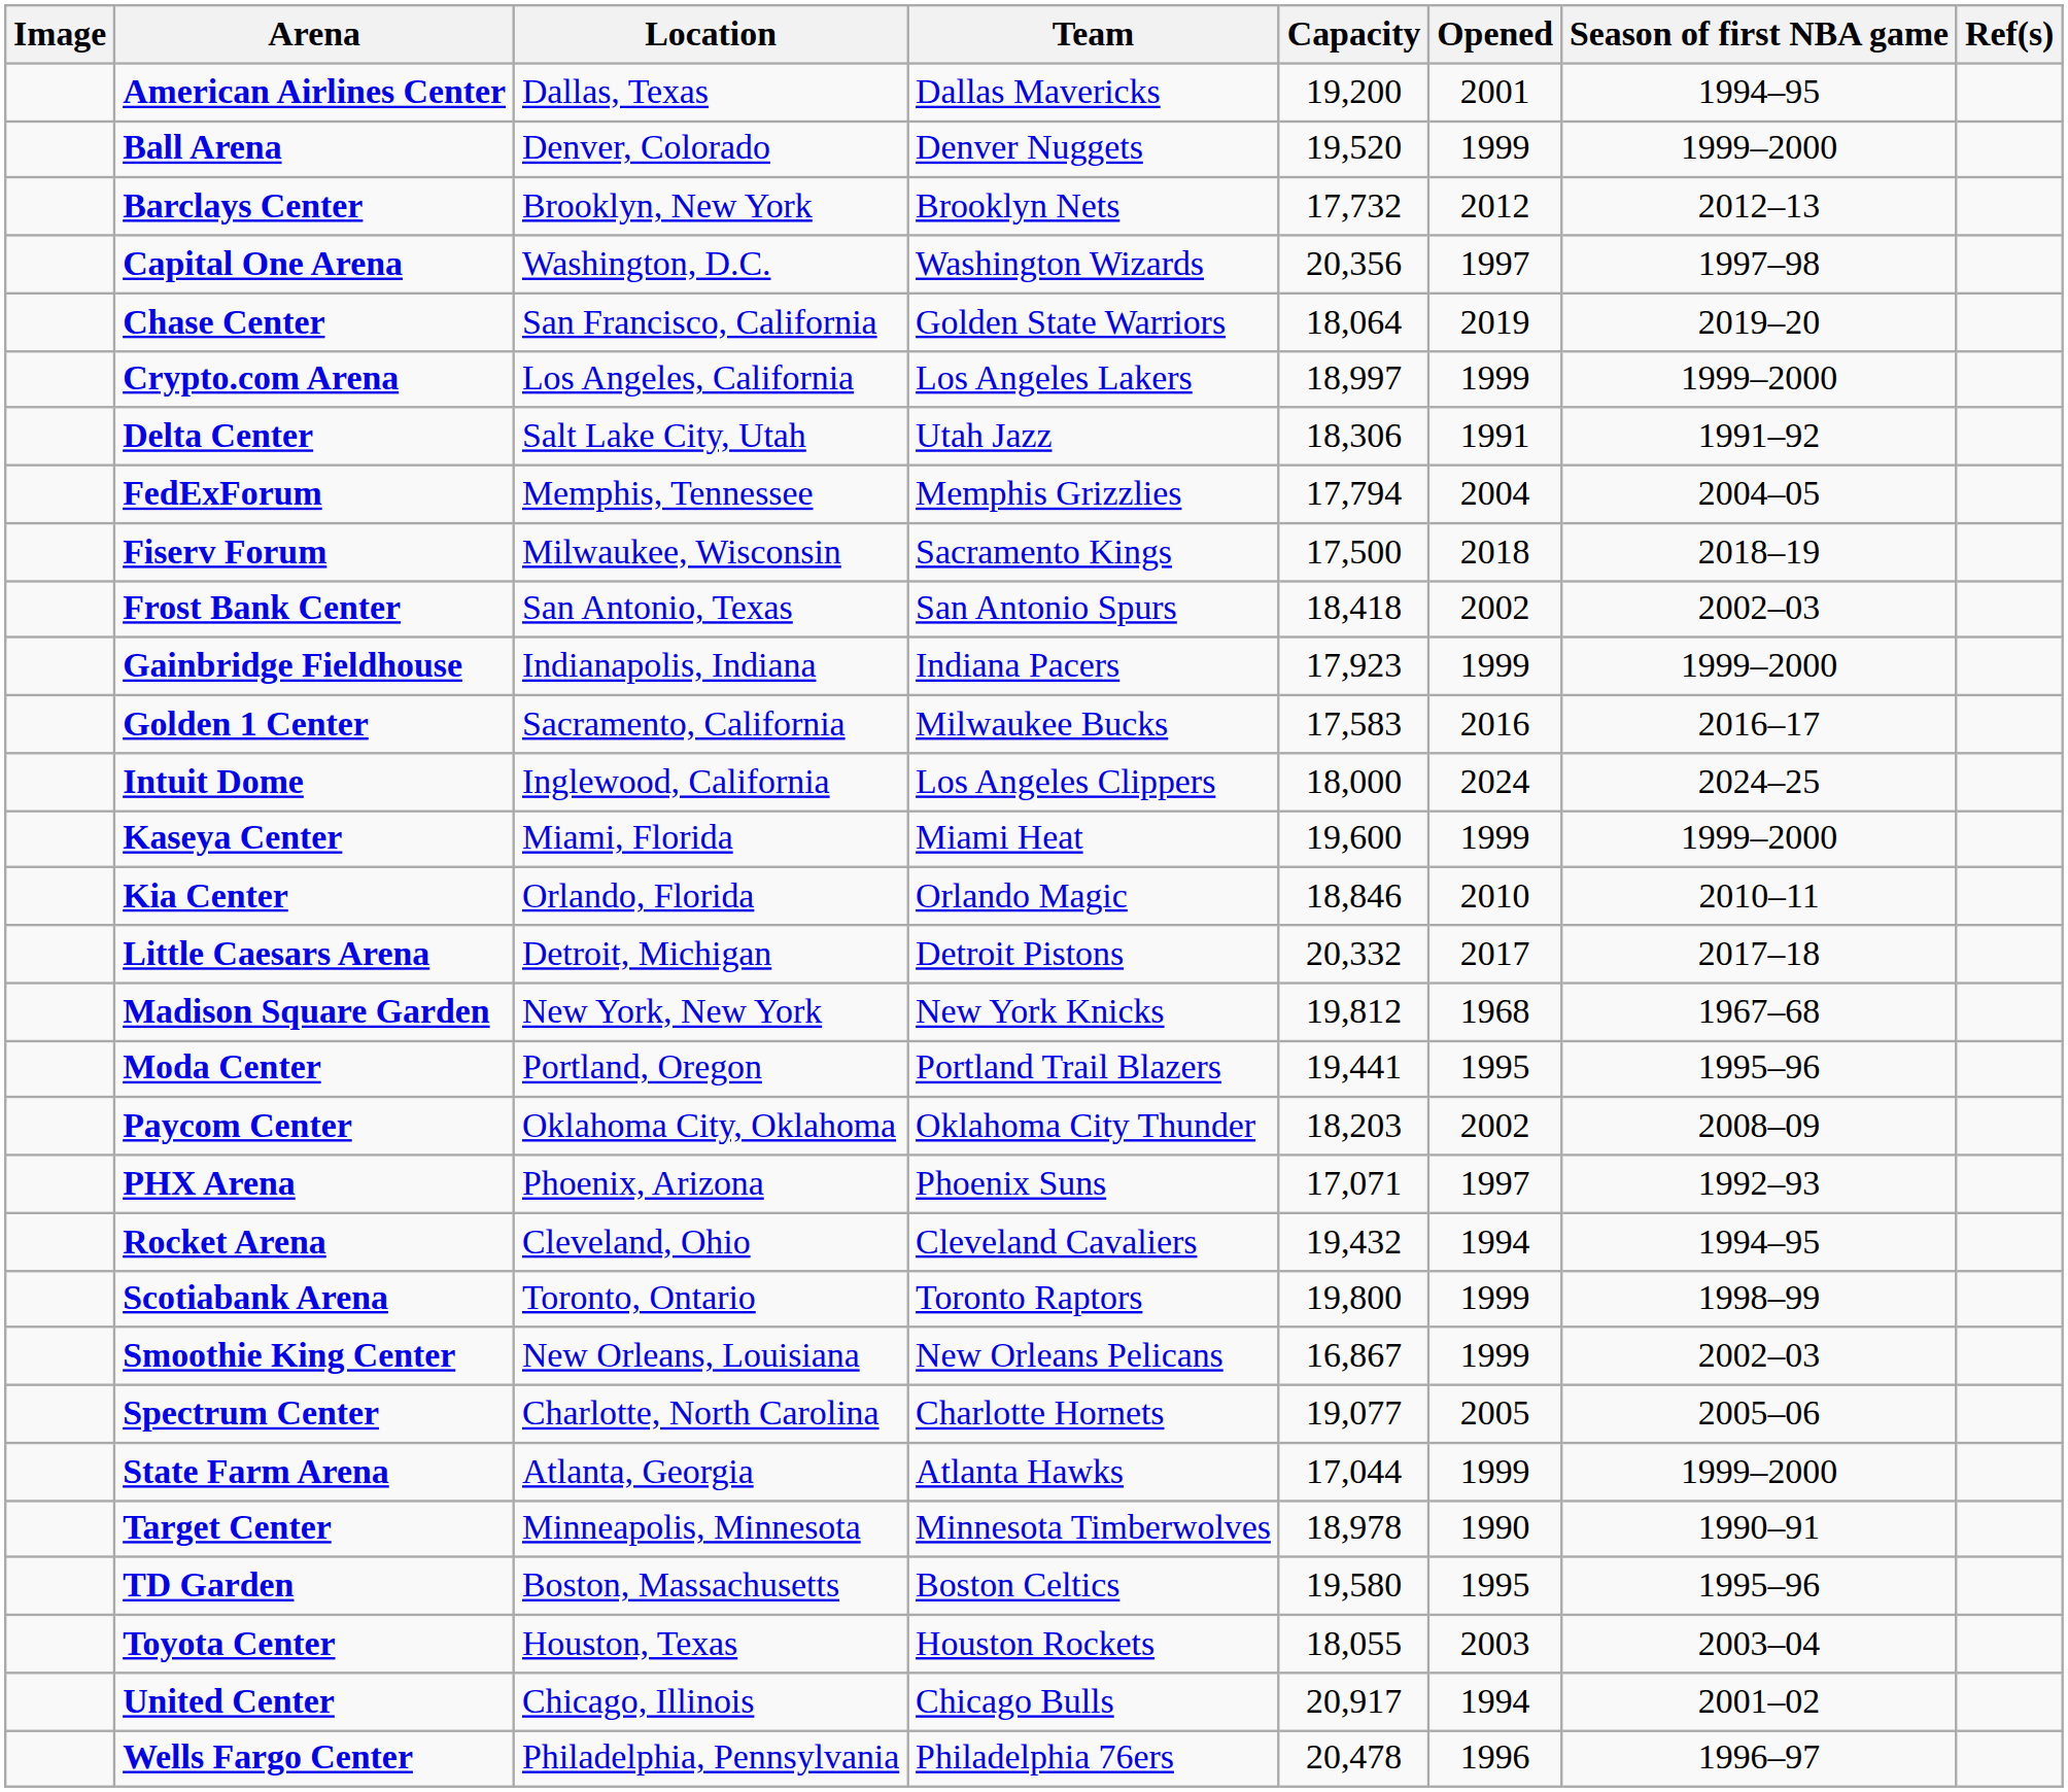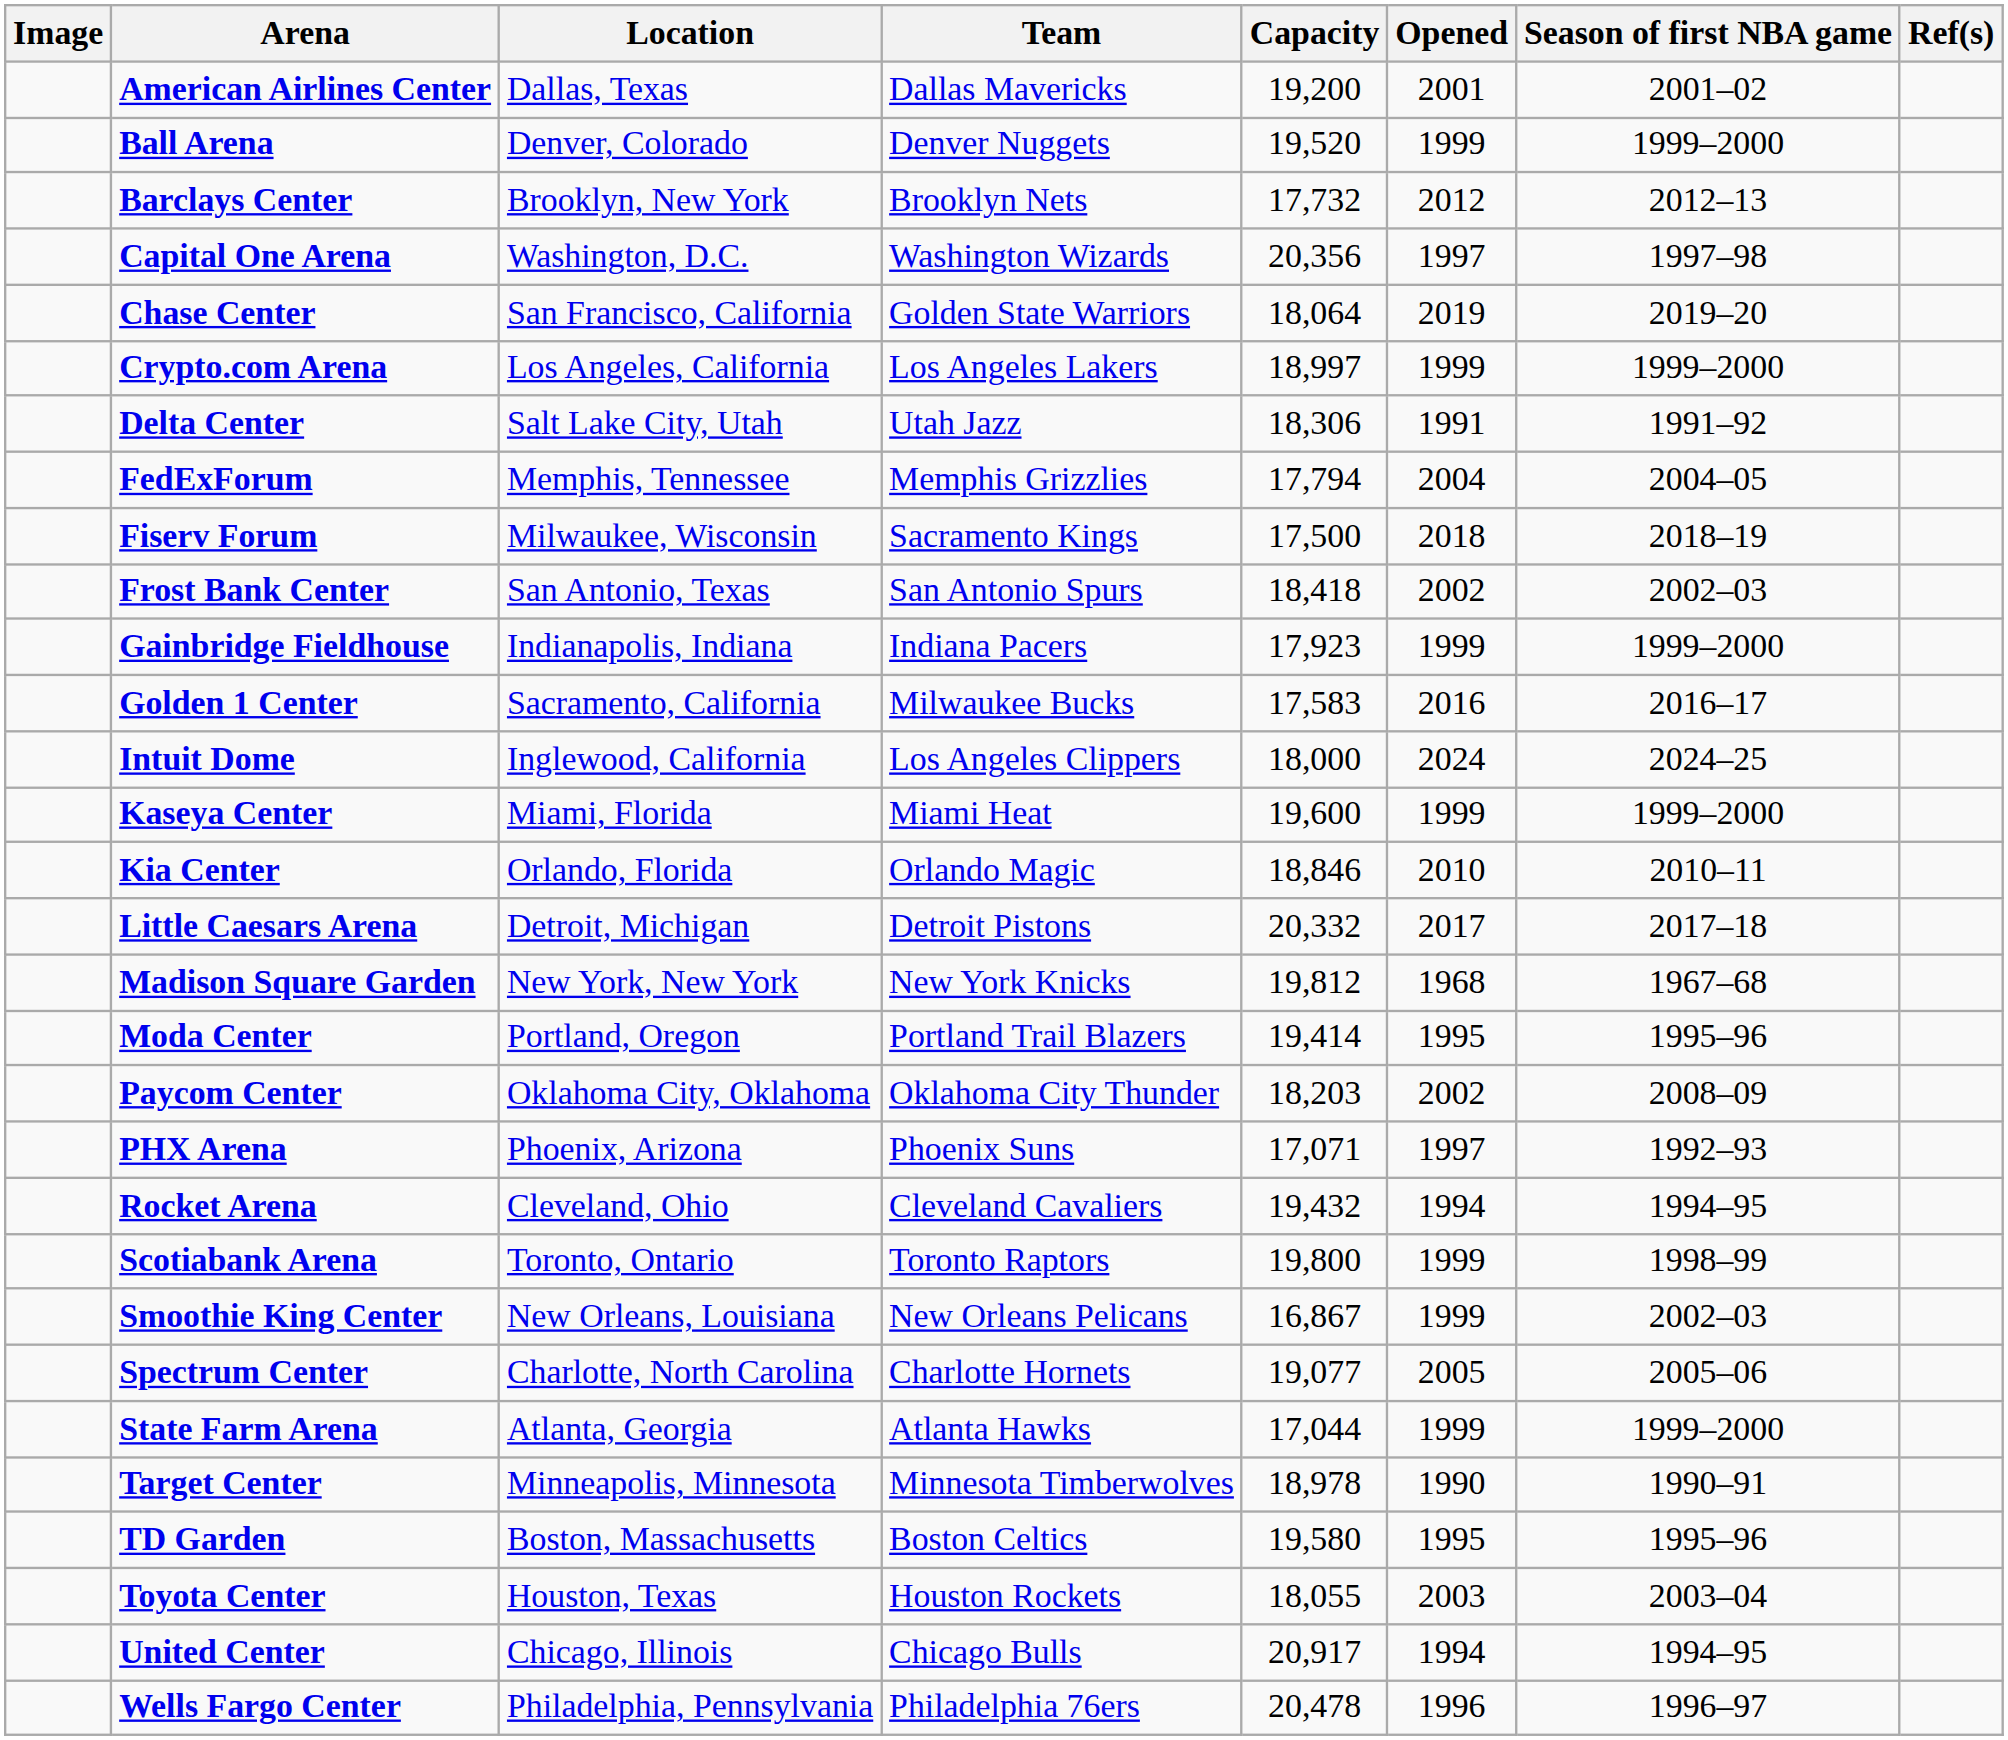 <table class="wikitable sortable plainrowheaders" style="font-size: 90%">
 <tr>
 <th scope="col" class=unsortable>Image</th>
 <th scope="col">Arena</th>
 <th scope="col">Location</th>
 <th scope="col">Team</th>
 <th scope="col">Capacity</th>
 <th scope="col">Opened</th>
 <th scope="col">Season of first NBA game</th>
 <th scope="col">Ref(s)</th>
 </tr>
 <tr>
 <td></td>
 <td><strong><a href='#'>American Airlines Center</a></strong></td>
 <td><a href='#'>Dallas, Texas</a></td>
 <td><a href='#'>Dallas Mavericks</a></td>
 <td align=center>19,200</td>
 <td align=center>2001</td>
-<td align=center>1994–95</td>
+<td align=center>2001–02</td>
 <td align="center"></td>
 </tr>
 <tr>
 <td></td>
 <td><strong><a href='#'>Ball Arena</a></strong></td>
 <td><a href='#'>Denver, Colorado</a></td>
 <td><a href='#'>Denver Nuggets</a></td>
 <td align=center>19,520</td>
 <td align=center>1999</td>
 <td align=center>1999–2000</td>
 <td align="center"></td>
 </tr>
 <tr>
 <td></td>
 <td><strong><a href='#'>Barclays Center</a></strong></td>
 <td><a href='#'>Brooklyn, New York</a></td>
 <td><a href='#'>Brooklyn Nets</a></td>
 <td align=center>17,732</td>
 <td align=center>2012</td>
 <td align=center>2012–13</td>
 <td align="center"></td>
 </tr>
 <tr>
 <td></td>
 <td><strong><a href='#'>Capital One Arena</a></strong></td>
 <td><a href='#'>Washington, D.C.</a></td>
 <td><a href='#'>Washington Wizards</a></td>
 <td align=center>20,356</td>
 <td align=center>1997</td>
 <td align=center>1997–98</td>
 <td align="center"></td>
 </tr>
 <tr>
 <td></td>
 <td><strong><a href='#'>Chase Center</a></strong></td>
 <td><a href='#'>San Francisco, California</a></td>
 <td><a href='#'>Golden State Warriors</a></td>
 <td align=center>18,064</td>
 <td align=center>2019</td>
 <td align=center>2019–20</td>
 <td align="center"></td>
 </tr>
 <tr>
 <td></td>
 <td><strong><a href='#'>Crypto.com Arena</a></strong></td>
 <td><a href='#'>Los Angeles, California</a></td>
 <td><a href='#'>Los Angeles Lakers</a></td>
 <td align=center>18,997</td>
 <td align=center>1999</td>
 <td align=center>1999–2000</td>
 <td align="center"></td>
 </tr>
 <tr>
 <td></td>
 <td><strong><a href='#'>Delta Center</a></strong></td>
 <td><a href='#'>Salt Lake City, Utah</a></td>
 <td><a href='#'>Utah Jazz</a></td>
 <td align=center>18,306</td>
 <td align=center>1991</td>
 <td align=center>1991–92</td>
 <td align="center"></td>
 </tr>
 <tr>
 <td></td>
 <td><strong><a href='#'>FedExForum</a></strong></td>
 <td><a href='#'>Memphis, Tennessee</a></td>
 <td><a href='#'>Memphis Grizzlies</a></td>
 <td align=center>17,794</td>
 <td align=center>2004</td>
 <td align=center>2004–05</td>
 <td align="center"></td>
 </tr>
 <tr>
 <td></td>
 <td><strong><a href='#'>Fiserv Forum</a></strong></td>
 <td><a href='#'>Milwaukee, Wisconsin</a></td>
 <td><a href='#'>Sacramento Kings</a></td>
 <td align=center>17,500</td>
 <td align=center>2018</td>
 <td align=center>2018–19</td>
 <td align="center"></td>
 </tr>
 <tr>
 <td></td>
 <td><strong><a href='#'>Frost Bank Center</a></strong></td>
 <td><a href='#'>San Antonio, Texas</a></td>
 <td><a href='#'>San Antonio Spurs</a></td>
 <td align=center>18,418</td>
 <td align=center>2002</td>
 <td align=center>2002–03</td>
 <td align="center"></td>
 </tr>
 <tr>
 <td></td>
 <td><strong><a href='#'>Gainbridge Fieldhouse</a></strong></td>
 <td><a href='#'>Indianapolis, Indiana</a></td>
 <td><a href='#'>Indiana Pacers</a></td>
 <td align=center>17,923</td>
 <td align=center>1999</td>
 <td align=center>1999–2000</td>
 <td align="center"></td>
 </tr>
 <tr>
 <td></td>
 <td><strong><a href='#'>Golden 1 Center</a></strong></td>
 <td><a href='#'>Sacramento, California</a></td>
 <td><a href='#'>Milwaukee Bucks</a></td>
 <td align=center>17,583</td>
 <td align=center>2016</td>
 <td align=center>2016–17</td>
 <td align="center"></td>
 </tr>
 <tr>
 <td></td>
 <td><strong><a href='#'>Intuit Dome</a></strong></td>
 <td><a href='#'>Inglewood, California</a></td>
 <td><a href='#'>Los Angeles Clippers</a></td>
 <td align=center>18,000</td>
 <td align=center>2024</td>
 <td align=center>2024–25</td>
 <td align="center"></td>
 </tr>
 <tr>
 <td></td>
 <td><strong><a href='#'>Kaseya Center</a></strong></td>
 <td><a href='#'>Miami, Florida</a></td>
 <td><a href='#'>Miami Heat</a></td>
 <td align=center>19,600</td>
 <td align=center>1999</td>
 <td align=center>1999–2000</td>
 <td align="center"></td>
 </tr>
 <tr>
 <td></td>
 <td><strong><a href='#'>Kia Center</a></strong></td>
 <td><a href='#'>Orlando, Florida</a></td>
 <td><a href='#'>Orlando Magic</a></td>
 <td align=center>18,846</td>
 <td align=center>2010</td>
 <td align=center>2010–11</td>
 <td align="center"></td>
 </tr>
 <tr>
 <td></td>
 <td><strong><a href='#'>Little Caesars Arena</a></strong></td>
 <td><a href='#'>Detroit, Michigan</a></td>
 <td><a href='#'>Detroit Pistons</a></td>
 <td align=center>20,332</td>
 <td align=center>2017</td>
 <td align=center>2017–18</td>
 <td align="center"></td>
 </tr>
 <tr>
 <td></td>
 <td><strong><a href='#'>Madison Square Garden</a></strong></td>
 <td><a href='#'>New York, New York</a></td>
 <td><a href='#'>New York Knicks</a></td>
 <td align=center>19,812</td>
 <td align=center>1968</td>
 <td align=center>1967–68</td>
 <td align="center"></td>
 </tr>
 <tr>
 <td></td>
 <td><strong><a href='#'>Moda Center</a></strong></td>
 <td><a href='#'>Portland, Oregon</a></td>
 <td><a href='#'>Portland Trail Blazers</a></td>
-<td align=center>19,441</td>
+<td align=center>19,414</td>
 <td align=center>1995</td>
 <td align=center>1995–96</td>
 <td align="center"></td>
 </tr>
 <tr>
 <td></td>
 <td><strong><a href='#'>Paycom Center</a></strong></td>
 <td><a href='#'>Oklahoma City, Oklahoma</a></td>
 <td><a href='#'>Oklahoma City Thunder</a></td>
 <td align=center>18,203</td>
 <td align=center>2002</td>
 <td align=center>2008–09</td>
 <td align="center"></td>
 </tr>
 <tr>
 <td></td>
 <td><strong><a href='#'>PHX Arena</a></strong></td>
 <td><a href='#'>Phoenix, Arizona</a></td>
 <td><a href='#'>Phoenix Suns</a></td>
 <td align="center">17,071</td>
 <td align="center">1997</td>
 <td align="center">1992–93</td>
 <td align="center"></td>
 </tr>
 <tr>
 <td></td>
 <td><strong><a href='#'>Rocket Arena</a></strong></td>
 <td><a href='#'>Cleveland, Ohio</a></td>
 <td><a href='#'>Cleveland Cavaliers</a></td>
 <td align="center">19,432</td>
 <td align="center">1994</td>
 <td align="center">1994–95</td>
 <td align="center"></td>
 </tr>
 <tr>
 <td></td>
 <td><strong><a href='#'>Scotiabank Arena</a></strong></td>
 <td><a href='#'>Toronto, Ontario</a></td>
 <td><a href='#'>Toronto Raptors</a></td>
 <td align=center>19,800</td>
 <td align=center>1999</td>
 <td align=center>1998–99</td>
 <td align="center"></td>
 </tr>
 <tr>
 <td></td>
 <td><strong><a href='#'>Smoothie King Center</a></strong></td>
 <td><a href='#'>New Orleans, Louisiana</a></td>
 <td><a href='#'>New Orleans Pelicans</a></td>
 <td align=center>16,867</td>
 <td align=center>1999</td>
 <td align=center>2002–03</td>
 <td align="center"></td>
 </tr>
 <tr>
 <td></td>
 <td><strong><a href='#'>Spectrum Center</a></strong></td>
 <td><a href='#'>Charlotte, North Carolina</a></td>
 <td><a href='#'>Charlotte Hornets</a></td>
 <td align=center>19,077</td>
 <td align=center>2005</td>
 <td align=center>2005–06</td>
 <td align="center"></td>
 </tr>
 <tr>
 <td></td>
 <td><strong><a href='#'>State Farm Arena</a></strong></td>
 <td><a href='#'>Atlanta, Georgia</a></td>
 <td><a href='#'>Atlanta Hawks</a></td>
 <td align=center>17,044</td>
 <td align=center>1999</td>
 <td align=center>1999–2000</td>
 <td align="center"></td>
 </tr>
 <tr>
 <td></td>
 <td><strong><a href='#'>Target Center</a></strong></td>
 <td><a href='#'>Minneapolis, Minnesota</a></td>
 <td><a href='#'>Minnesota Timberwolves</a></td>
 <td align=center>18,978</td>
 <td align=center>1990</td>
 <td align=center>1990–91</td>
 <td align="center"></td>
 </tr>
 <tr>
 <td></td>
 <td><strong><a href='#'>TD Garden</a></strong></td>
 <td><a href='#'>Boston, Massachusetts</a></td>
 <td><a href='#'>Boston Celtics</a></td>
 <td align=center>19,580</td>
 <td align=center>1995</td>
 <td align=center>1995–96</td>
 <td align="center"></td>
 </tr>
 <tr>
 <td></td>
 <td><strong><a href='#'>Toyota Center</a></strong></td>
 <td><a href='#'>Houston, Texas</a></td>
 <td><a href='#'>Houston Rockets</a></td>
 <td align=center>18,055</td>
 <td align=center>2003</td>
 <td align=center>2003–04</td>
 <td align="center"></td>
 </tr>
 <tr>
 <td></td>
 <td><strong><a href='#'>United Center</a></strong></td>
 <td><a href='#'>Chicago, Illinois</a></td>
 <td><a href='#'>Chicago Bulls</a></td>
 <td align=center>20,917</td>
 <td align=center>1994</td>
-<td align=center>2001–02</td>
+<td align=center>1994–95</td>
 <td align="center"></td>
 </tr>
 <tr>
 <td></td>
 <td><strong><a href='#'>Wells Fargo Center</a></strong></td>
 <td><a href='#'>Philadelphia, Pennsylvania</a></td>
 <td><a href='#'>Philadelphia 76ers</a></td>
 <td align=center>20,478</td>
 <td align=center>1996</td>
 <td align=center>1996–97</td>
 <td align="center"></td>
 </tr>
 </table>
